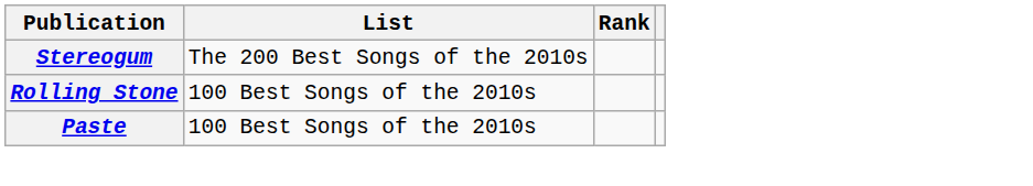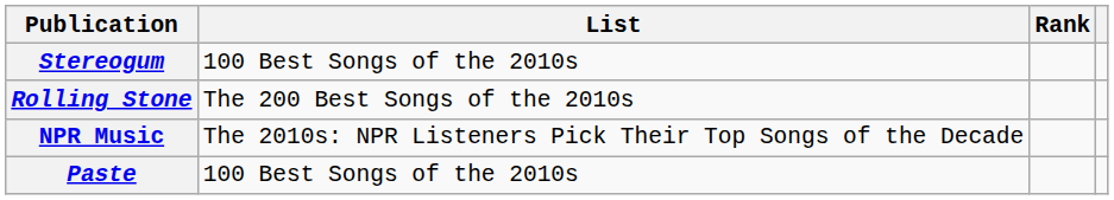 <table class="wikitable sortable plainrowheaders">
 <tr>
 <th scope="col">Publication</th>
 <th scope="col">List</th>
 <th scope="col">Rank</th>
 <th scope="col"></th>
 </tr>
 <tr>
 <th scope="row"><em><a href='#'>Stereogum</a></em></th>
+<td>100 Best Songs of the 2010s</td>
+<td></td>
+<td style="text-align:center;"></td>
+</tr>
+<tr>
+<th scope="row"><em><a href='#'>Rolling Stone</a></em></th>
 <td>The 200 Best Songs of the 2010s</td>
 <td></td>
 <td style="text-align:center;"></td>
 </tr>
 <tr>
-<th scope="row"><em><a href='#'>Rolling Stone</a></em></th>
-<td>100 Best Songs of the 2010s</td>
+<th scope="row"><a href='#'>NPR Music</a></th>
+<td>The 2010s: NPR Listeners Pick Their Top Songs of the Decade</td>
 <td></td>
 <td style="text-align:center;"></td>
 </tr>
 <tr>
 <th scope="row"><em><a href='#'>Paste</a></em></th>
 <td>100 Best Songs of the 2010s</td>
 <td></td>
 <td style="text-align:center;"></td>
 </tr>
 </table>
